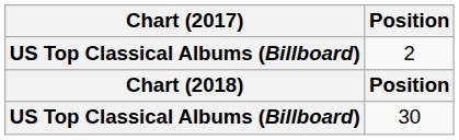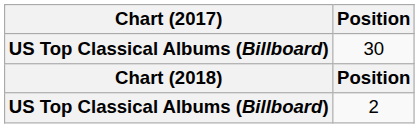 <table class="wikitable plainrowheaders" style="text-align:center">
 <tr>
 <th scope="col">Chart (2017)</th>
 <th scope="col">Position</th>
 </tr>
 <tr>
 <th scope="row">US Top Classical Albums (<em>Billboard</em>)</th>
-<td>2</td>
+<td>30</td>
 </tr>
 <tr>
 <th scope="col">Chart (2018)</th>
 <th scope="col">Position</th>
 </tr>
 <tr>
 <th scope="row">US Top Classical Albums (<em>Billboard</em>)</th>
-<td>30</td>
+<td>2</td>
 </tr>
 </table>
